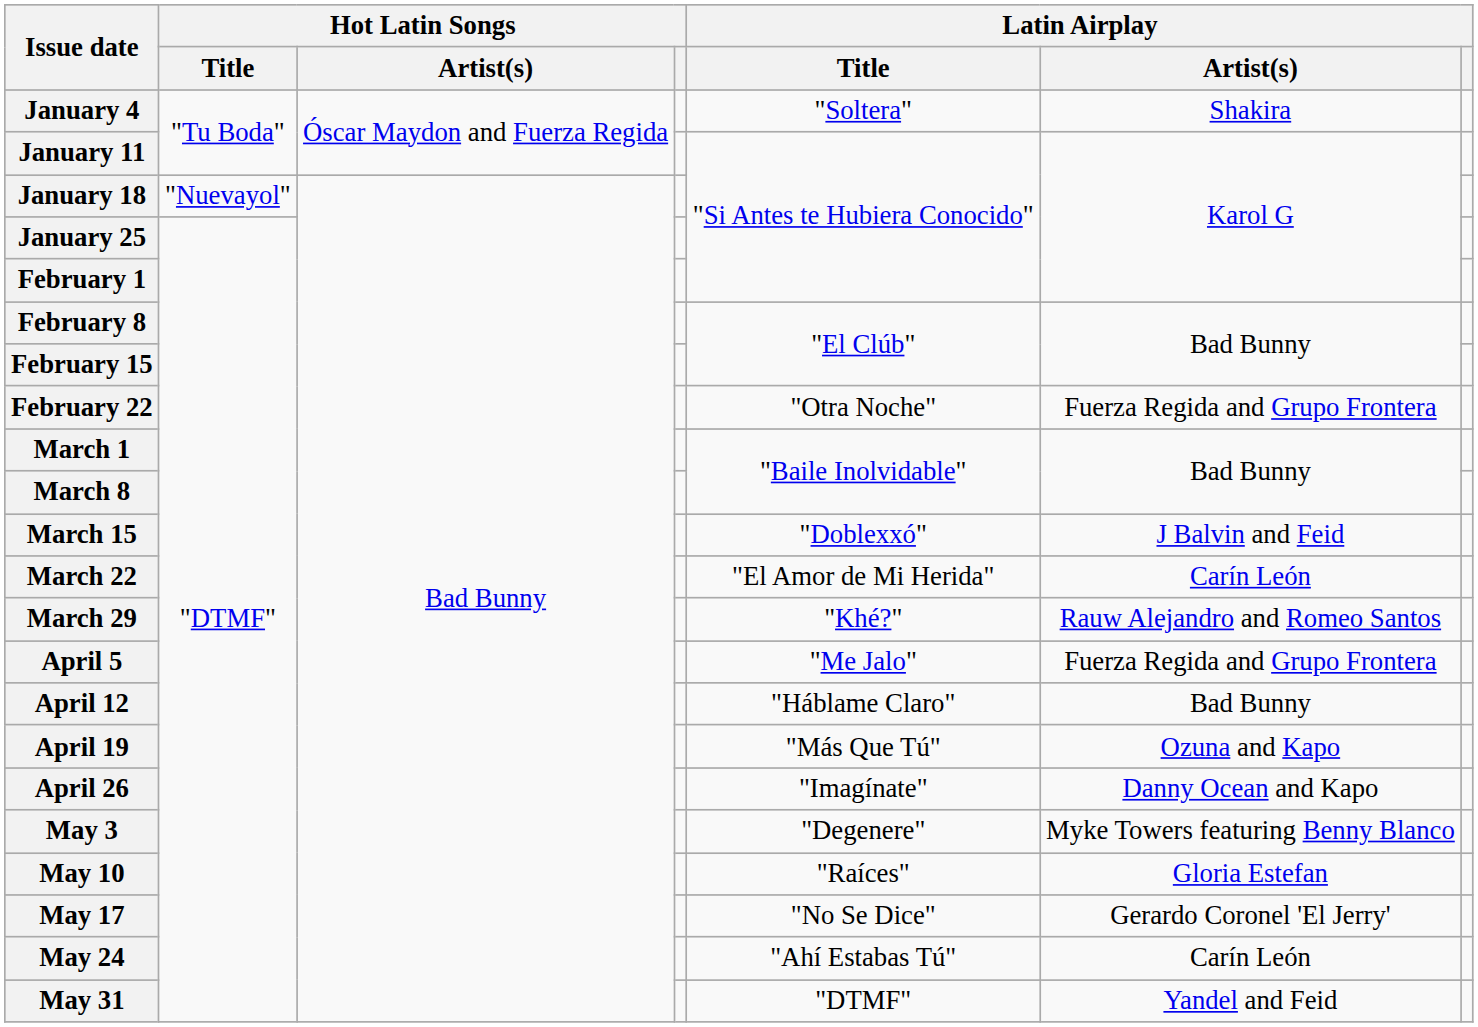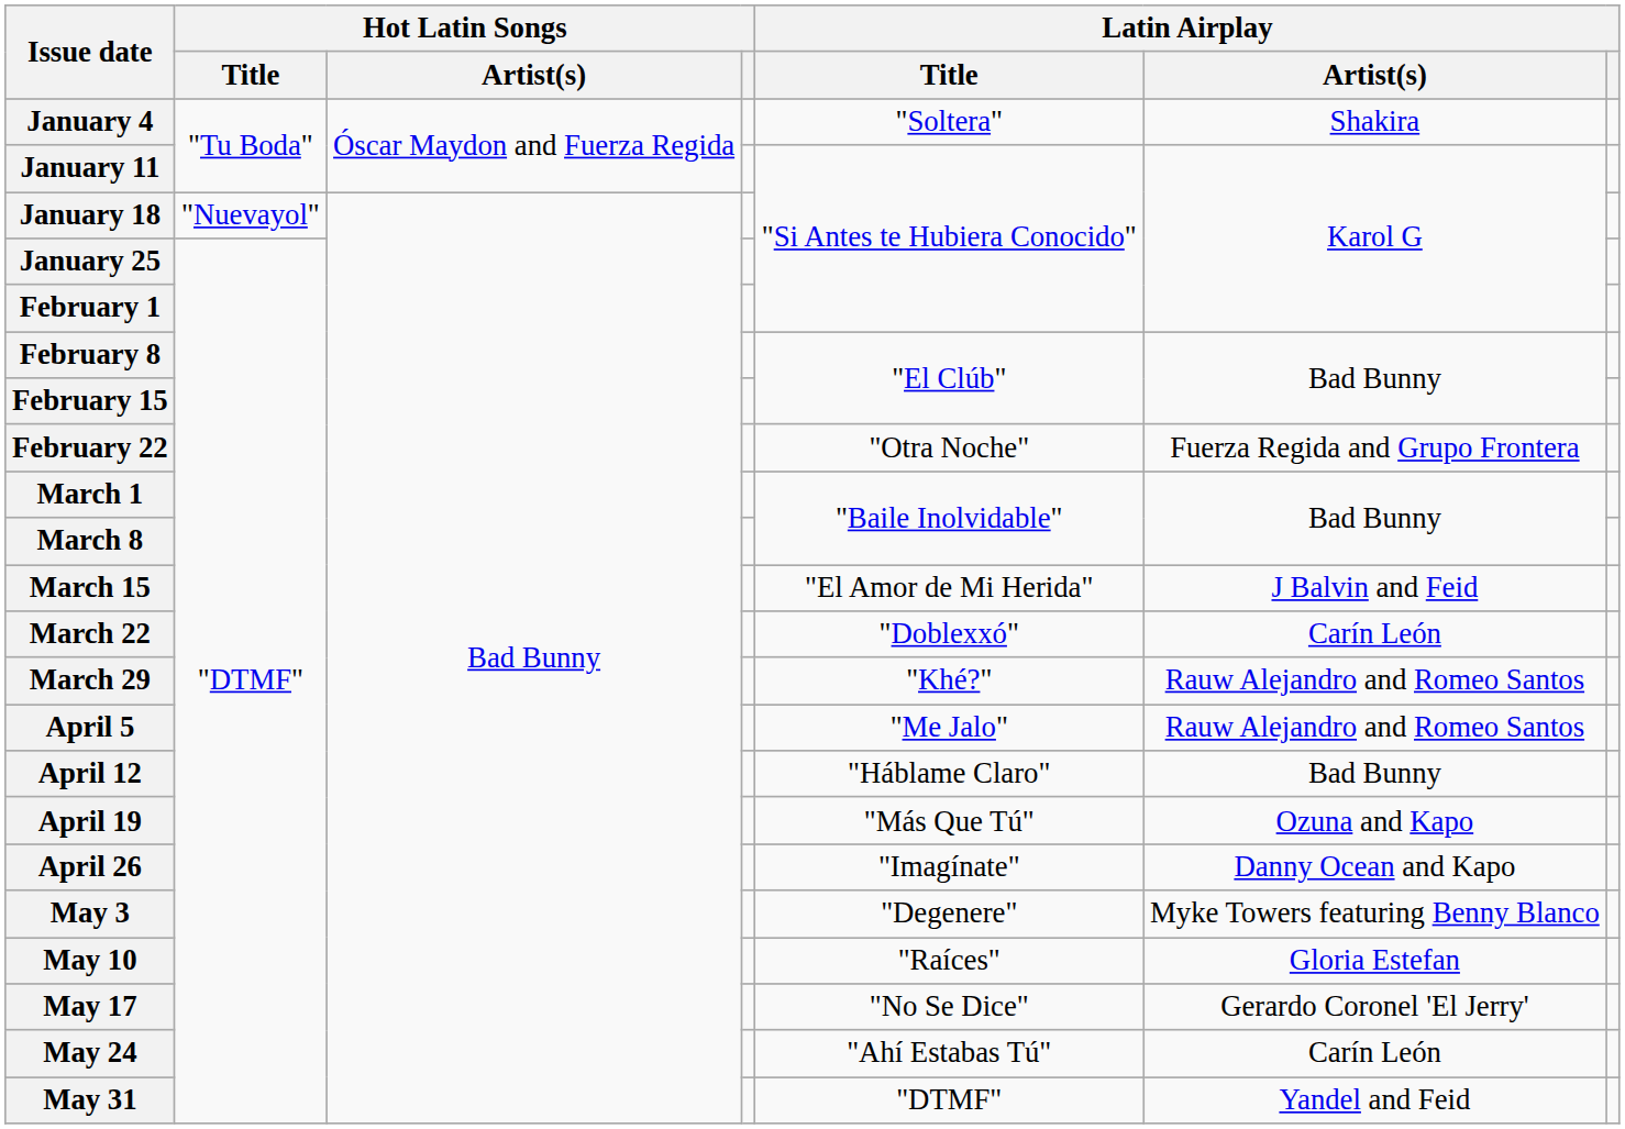 <table class="wikitable plainrowheaders" style="text-align:center">
 <tr>
 <th scope=col rowspan=2>Issue date</th>
 <th scope=col colspan=3>Hot Latin Songs</th>
 <th scope=col colspan=3>Latin Airplay</th>
 </tr>
 <tr>
 <th scope=col>Title</th>
 <th scope=col>Artist(s)</th>
 <th scope=col></th>
 <th scope=col>Title</th>
 <th scope=col>Artist(s)</th>
 <th scope=col></th>
 </tr>
 <tr>
 <th scope="row">January 4</th>
 <td rowspan=2>"<a href='#'>Tu Boda</a>"</td>
 <td rowspan=2><a href='#'>Óscar Maydon</a> and <a href='#'>Fuerza Regida</a></td>
 <td></td>
 <td>"<a href='#'>Soltera</a>"</td>
 <td><a href='#'>Shakira</a></td>
 <td></td>
 </tr>
 <tr>
 <th scope="row">January 11</th>
 <td></td>
 <td rowspan=4>"<a href='#'>Si Antes te Hubiera Conocido</a>"</td>
 <td rowspan=4><a href='#'>Karol G</a></td>
 <td></td>
 </tr>
 <tr>
 <th scope="row">January 18</th>
 <td>"<a href='#'>Nuevayol</a>"</td>
 <td rowspan=20><a href='#'>Bad Bunny</a></td>
 <td></td>
 <td></td>
 </tr>
 <tr>
 <th scope="row">January 25</th>
 <td rowspan=19>"<a href='#'>DTMF</a>"</td>
 <td></td>
 <td></td>
 </tr>
 <tr>
 <th scope="row">February 1</th>
 <td></td>
 <td></td>
 </tr>
 <tr>
 <th scope="row">February 8</th>
 <td></td>
 <td rowspan=2>"<a href='#'>El Clúb</a>"</td>
 <td rowspan=2>Bad Bunny</td>
 <td></td>
 </tr>
 <tr>
 <th scope="row">February 15</th>
 <td></td>
 <td></td>
 </tr>
 <tr>
 <th scope="row">February 22</th>
 <td></td>
 <td>"Otra Noche"</td>
 <td>Fuerza Regida and <a href='#'>Grupo Frontera</a></td>
 <td></td>
 </tr>
 <tr>
 <th scope="row">March 1</th>
 <td></td>
 <td rowspan=2>"<a href='#'>Baile Inolvidable</a>"</td>
 <td rowspan=2>Bad Bunny</td>
 <td></td>
 </tr>
 <tr>
 <th scope="row">March 8</th>
 <td></td>
 <td></td>
 </tr>
 <tr>
 <th scope="row">March 15</th>
 <td></td>
-<td>"<a href='#'>Doblexxó</a>"</td>
+<td>"El Amor de Mi Herida"</td>
 <td><a href='#'>J Balvin</a> and <a href='#'>Feid</a></td>
 <td></td>
 </tr>
 <tr>
 <th scope="row">March 22</th>
 <td></td>
-<td>"El Amor de Mi Herida"</td>
+<td>"<a href='#'>Doblexxó</a>"</td>
 <td><a href='#'>Carín León</a></td>
 <td></td>
 </tr>
 <tr>
 <th scope="row">March 29</th>
 <td></td>
 <td>"<a href='#'>Khé?</a>"</td>
 <td><a href='#'>Rauw Alejandro</a> and <a href='#'>Romeo Santos</a></td>
 <td></td>
 </tr>
 <tr>
 <th scope="row">April 5</th>
 <td></td>
 <td>"<a href='#'>Me Jalo</a>"</td>
-<td>Fuerza Regida and <a href='#'>Grupo Frontera</a></td>
+<td><a href='#'>Rauw Alejandro</a> and <a href='#'>Romeo Santos</a></td>
 <td></td>
 </tr>
 <tr>
 <th scope="row">April 12</th>
 <td></td>
 <td>"Háblame Claro"</td>
 <td>Bad Bunny</td>
 <td></td>
 </tr>
 <tr>
 <th scope="row">April 19</th>
 <td></td>
 <td>"Más Que Tú"</td>
 <td><a href='#'>Ozuna</a> and <a href='#'>Kapo</a></td>
 <td></td>
 </tr>
 <tr>
 <th scope="row">April 26</th>
 <td></td>
 <td>"Imagínate"</td>
 <td><a href='#'>Danny Ocean</a> and Kapo</td>
 <td></td>
 </tr>
 <tr>
 <th scope="row">May 3</th>
 <td></td>
 <td>"Degenere"</td>
 <td>Myke Towers featuring <a href='#'>Benny Blanco</a></td>
 <td></td>
 </tr>
 <tr>
 <th scope="row">May 10</th>
 <td></td>
 <td>"Raíces"</td>
 <td><a href='#'>Gloria Estefan</a></td>
 <td></td>
 </tr>
 <tr>
 <th scope="row">May 17</th>
 <td></td>
 <td>"No Se Dice"</td>
 <td>Gerardo Coronel 'El Jerry'</td>
 <td></td>
 </tr>
 <tr>
 <th scope="row">May 24</th>
 <td></td>
 <td>"Ahí Estabas Tú"</td>
 <td>Carín León</td>
 <td></td>
 </tr>
 <tr>
 <th scope="row">May 31</th>
 <td></td>
 <td>"DTMF"</td>
 <td><a href='#'>Yandel</a> and Feid</td>
 <td></td>
 </tr>
 </table>
